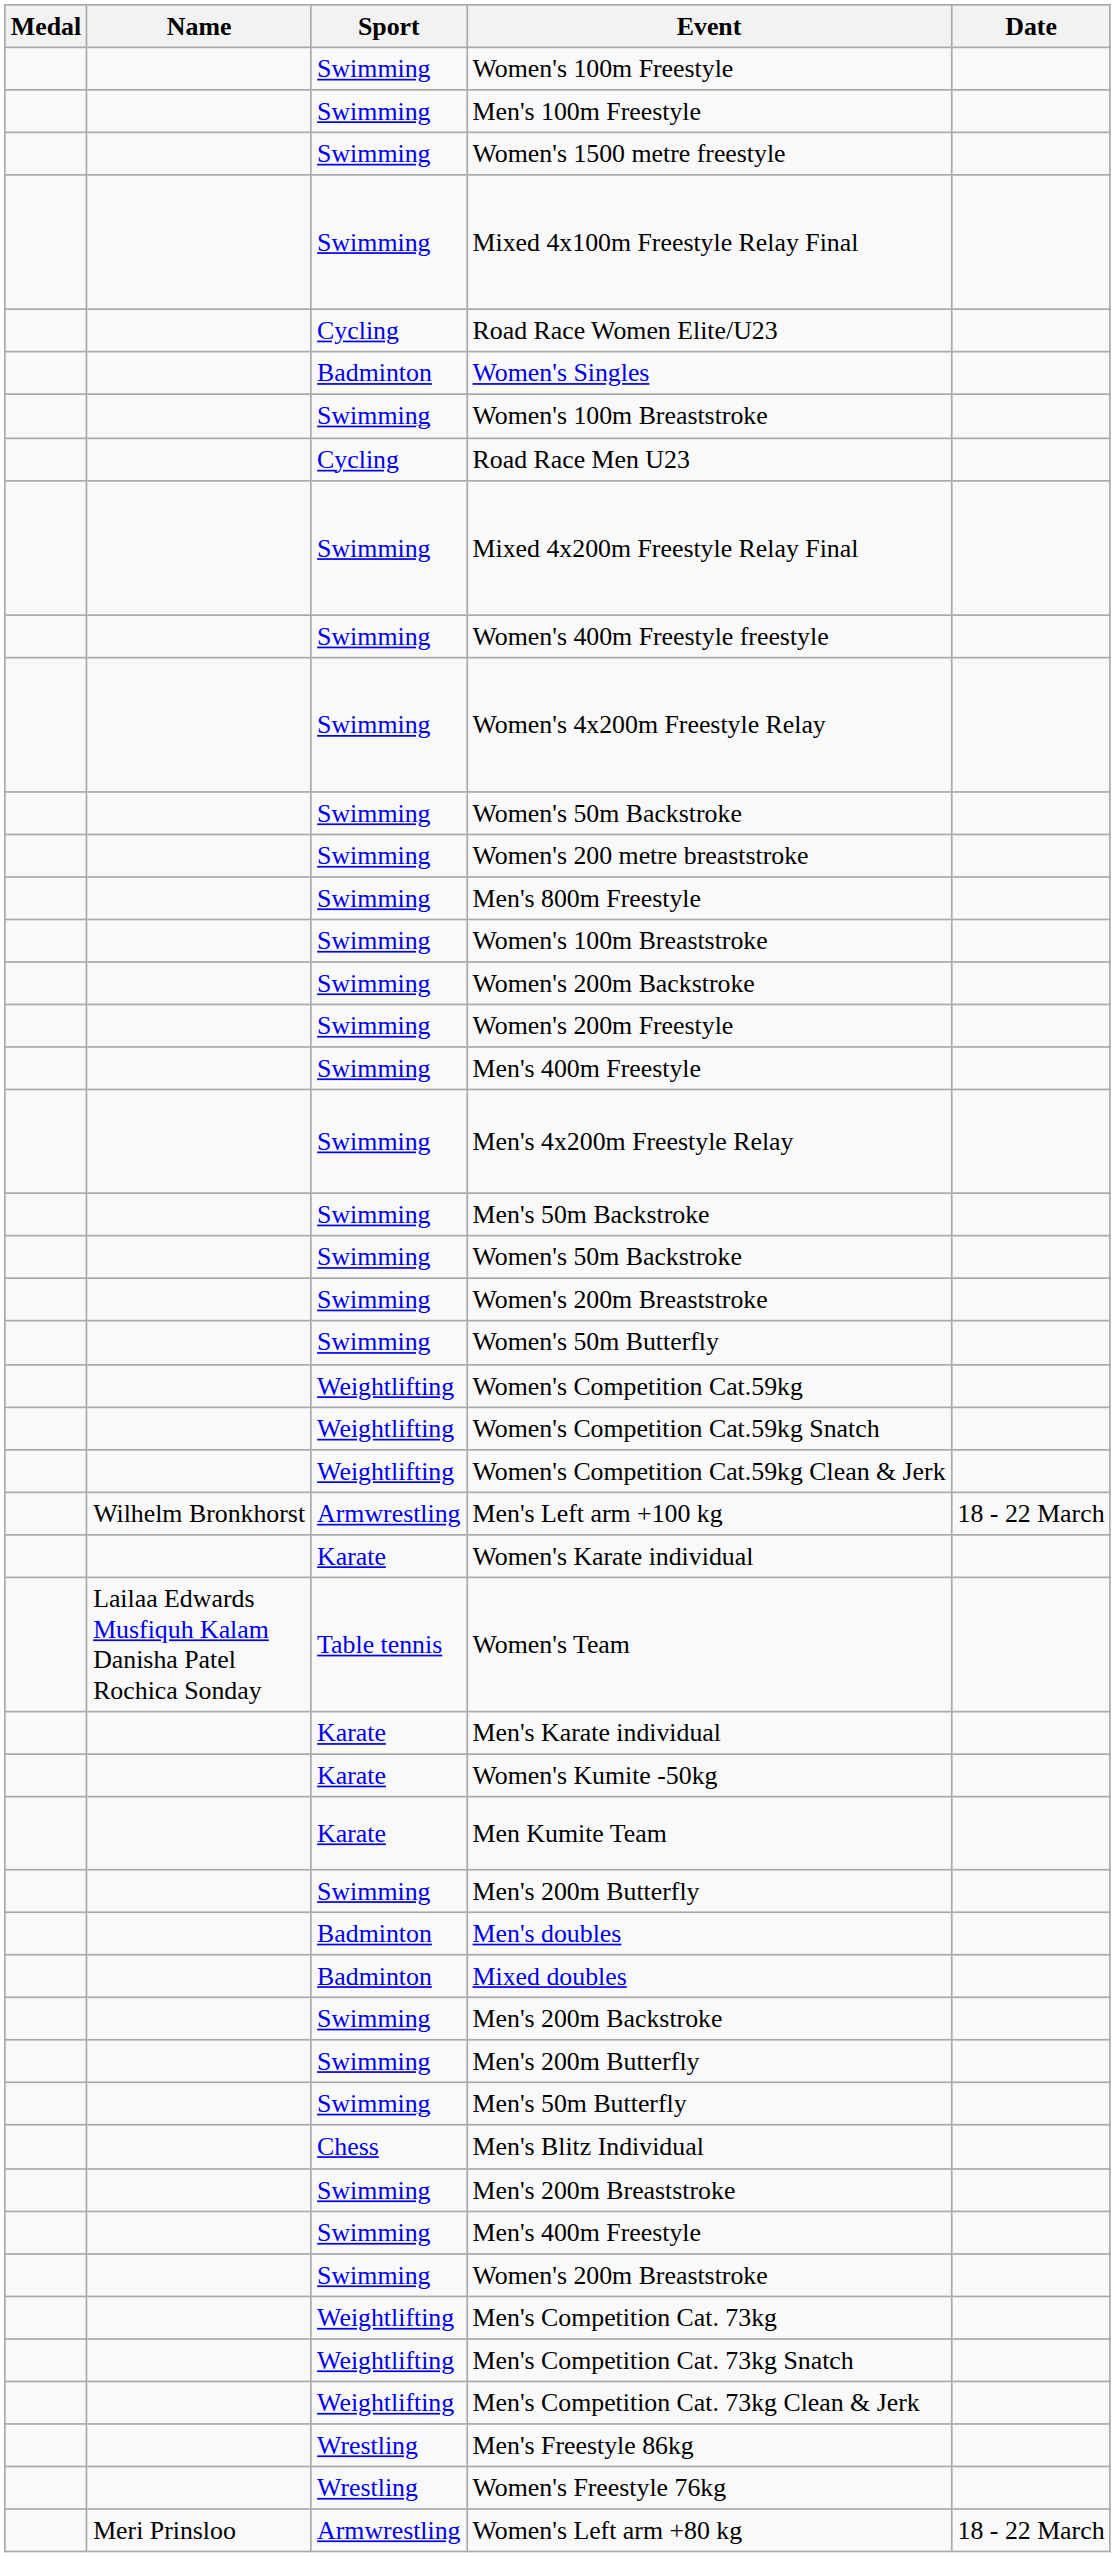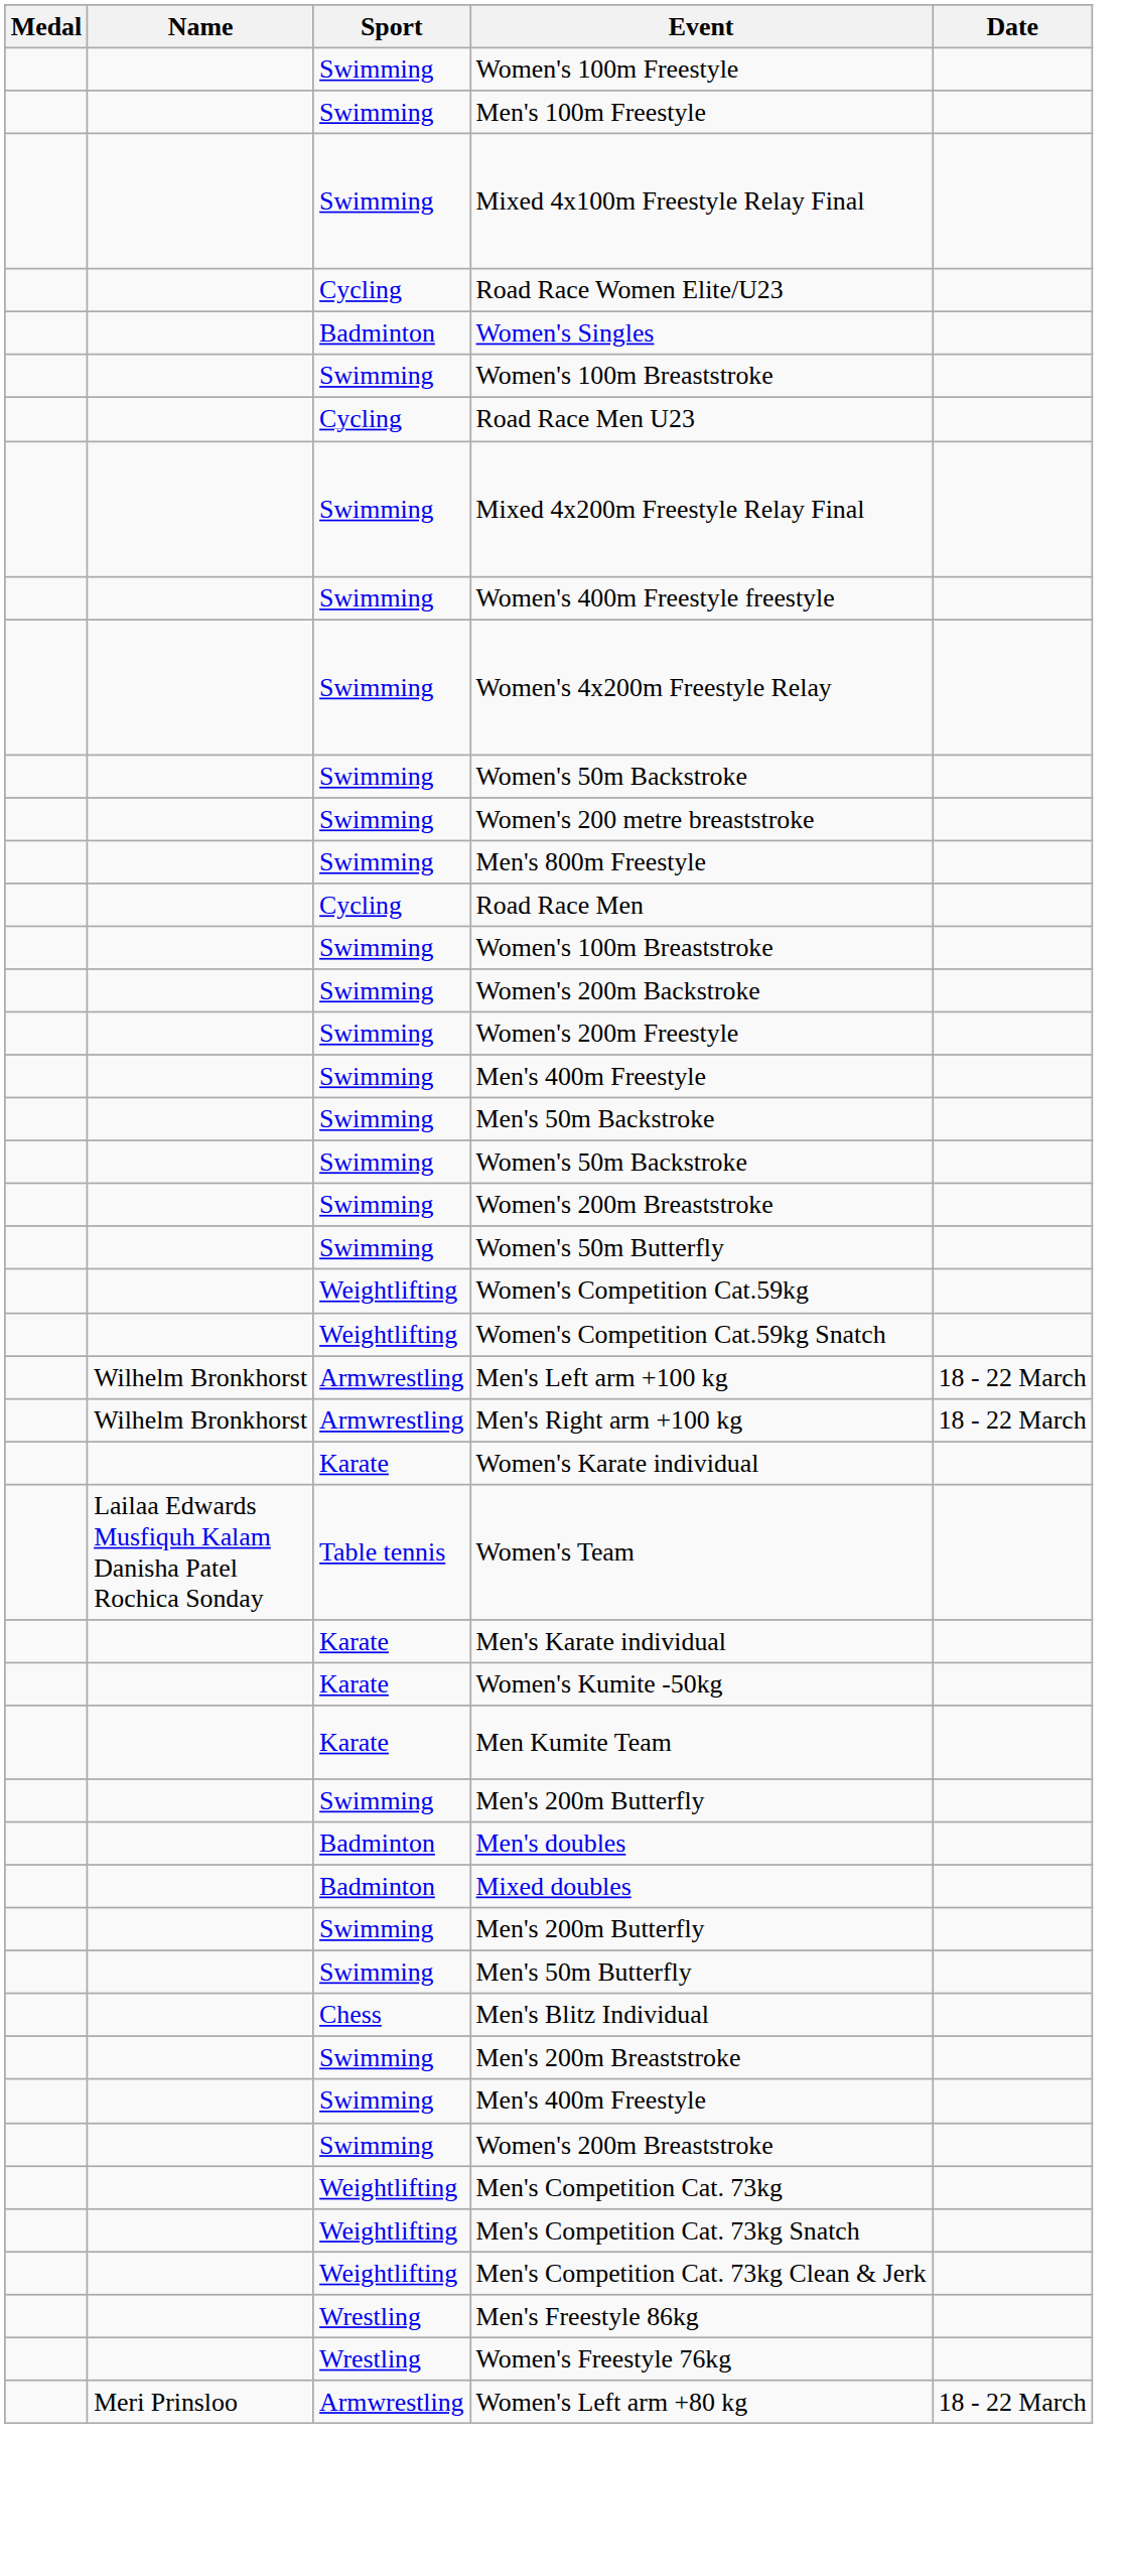 <table class="wikitable sortable" style="font-size:95%">
 <tr>
 <th>Medal</th>
 <th>Name</th>
 <th>Sport</th>
 <th>Event</th>
 <th>Date</th>
 </tr>
 <tr>
 <td></td>
 <td></td>
 <td><a href='#'>Swimming</a></td>
 <td>Women's 100m Freestyle</td>
 <td></td>
 </tr>
 <tr>
 <td></td>
 <td></td>
 <td><a href='#'>Swimming</a></td>
 <td>Men's 100m Freestyle</td>
-<td></td>
-</tr>
-<tr>
-<td></td>
-<td></td>
-<td><a href='#'>Swimming</a></td>
-<td>Women's 1500 metre freestyle</td>
 <td></td>
 </tr>
 <tr>
 <td></td>
 <td><br><br><br><br></td>
 <td><a href='#'>Swimming</a></td>
 <td>Mixed 4x100m Freestyle Relay Final</td>
 <td></td>
 </tr>
 <tr>
 <td></td>
 <td></td>
 <td><a href='#'>Cycling</a></td>
 <td>Road Race Women Elite/U23</td>
 <td></td>
 </tr>
 <tr>
 <td></td>
 <td></td>
 <td><a href='#'>Badminton</a></td>
 <td><a href='#'>Women's Singles</a></td>
 <td></td>
 </tr>
 <tr>
 <td></td>
 <td></td>
 <td><a href='#'>Swimming</a></td>
 <td>Women's 100m Breaststroke</td>
 <td></td>
 </tr>
 <tr>
 <td></td>
 <td></td>
 <td><a href='#'>Cycling</a></td>
 <td>Road Race Men U23</td>
 <td></td>
 </tr>
 <tr>
 <td></td>
 <td><br><br><br><br></td>
 <td><a href='#'>Swimming</a></td>
 <td>Mixed 4x200m Freestyle Relay Final</td>
 <td></td>
 </tr>
 <tr>
 <td></td>
 <td></td>
 <td><a href='#'>Swimming</a></td>
 <td>Women's 400m Freestyle freestyle</td>
 <td></td>
 </tr>
 <tr>
 <td></td>
 <td><br><br><br><br> </td>
 <td><a href='#'>Swimming</a></td>
 <td>Women's 4x200m Freestyle Relay</td>
 <td></td>
 </tr>
 <tr>
 <td></td>
 <td></td>
 <td><a href='#'>Swimming</a></td>
 <td>Women's 50m Backstroke</td>
 <td></td>
 </tr>
 <tr>
 <td></td>
 <td></td>
 <td><a href='#'>Swimming</a></td>
 <td>Women's 200 metre breaststroke</td>
 <td></td>
 </tr>
 <tr>
 <td></td>
 <td></td>
 <td><a href='#'>Swimming</a></td>
 <td>Men's 800m Freestyle</td>
 <td></td>
 </tr>
 <tr>
 <td></td>
 <td></td>
+<td><a href='#'>Cycling</a></td>
+<td>Road Race Men</td>
+<td></td>
+</tr>
+<tr>
+<td></td>
+<td></td>
 <td><a href='#'>Swimming</a></td>
 <td>Women's 100m Breaststroke</td>
 <td></td>
 </tr>
 <tr>
 <td></td>
 <td></td>
 <td><a href='#'>Swimming</a></td>
 <td>Women's 200m Backstroke</td>
 <td></td>
 </tr>
 <tr>
 <td></td>
 <td></td>
 <td><a href='#'>Swimming</a></td>
 <td>Women's 200m Freestyle</td>
 <td></td>
 </tr>
 <tr>
 <td></td>
 <td></td>
 <td><a href='#'>Swimming</a></td>
 <td>Men's 400m Freestyle</td>
-<td></td>
-</tr>
-<tr>
-<td></td>
-<td><br><br><br></td>
-<td><a href='#'>Swimming</a></td>
-<td>Men's 4x200m Freestyle Relay</td>
 <td></td>
 </tr>
 <tr>
 <td></td>
 <td></td>
 <td><a href='#'>Swimming</a></td>
 <td>Men's 50m Backstroke</td>
 <td></td>
 </tr>
 <tr>
 <td></td>
 <td></td>
 <td><a href='#'>Swimming</a></td>
 <td>Women's 50m Backstroke</td>
 <td></td>
 </tr>
 <tr>
 <td></td>
 <td></td>
 <td><a href='#'>Swimming</a></td>
 <td>Women's 200m Breaststroke</td>
 <td></td>
 </tr>
 <tr>
 <td></td>
 <td></td>
 <td><a href='#'>Swimming</a></td>
 <td>Women's 50m Butterfly</td>
 <td></td>
 </tr>
 <tr>
 <td></td>
 <td></td>
 <td><a href='#'>Weightlifting</a></td>
 <td>Women's Competition Cat.59kg</td>
 <td></td>
 </tr>
 <tr>
 <td></td>
 <td></td>
 <td><a href='#'>Weightlifting</a></td>
 <td>Women's Competition Cat.59kg Snatch</td>
 <td></td>
 </tr>
 <tr>
 <td></td>
-<td></td>
-<td><a href='#'>Weightlifting</a></td>
-<td>Women's Competition Cat.59kg Clean & Jerk</td>
-<td></td>
+<td>Wilhelm Bronkhorst</td>
+<td><a href='#'>Armwrestling</a></td>
+<td>Men's Left arm +100 kg</td>
+<td>18 - 22 March</td>
 </tr>
 <tr>
 <td></td>
 <td>Wilhelm Bronkhorst</td>
 <td><a href='#'>Armwrestling</a></td>
-<td>Men's Left arm +100 kg</td>
+<td>Men's Right arm +100 kg</td>
 <td>18 - 22 March</td>
 </tr>
 <tr>
 <td></td>
 <td></td>
 <td><a href='#'>Karate</a></td>
 <td>Women's Karate individual</td>
 <td></td>
 </tr>
 <tr>
 <td></td>
 <td>Lailaa Edwards<br><a href='#'>Musfiquh Kalam</a><br>Danisha Patel<br>Rochica Sonday</td>
 <td><a href='#'>Table tennis</a></td>
 <td>Women's Team</td>
 <td></td>
 </tr>
 <tr>
 <td></td>
 <td></td>
 <td><a href='#'>Karate</a></td>
 <td>Men's Karate individual</td>
 <td></td>
 </tr>
 <tr>
 <td></td>
 <td></td>
 <td><a href='#'>Karate</a></td>
 <td>Women's Kumite -50kg</td>
 <td></td>
 </tr>
 <tr>
 <td></td>
 <td><br><br></td>
 <td><a href='#'>Karate</a></td>
 <td>Men Kumite Team</td>
 <td></td>
 </tr>
 <tr>
 <td></td>
 <td></td>
 <td><a href='#'>Swimming</a></td>
 <td>Men's 200m Butterfly</td>
 <td></td>
 </tr>
 <tr>
 <td></td>
 <td><br></td>
 <td><a href='#'>Badminton</a></td>
 <td><a href='#'>Men's doubles</a></td>
 <td></td>
 </tr>
 <tr>
 <td></td>
 <td><br></td>
 <td><a href='#'>Badminton</a></td>
 <td><a href='#'>Mixed doubles</a></td>
-<td></td>
-</tr>
-<tr>
-<td></td>
-<td></td>
-<td><a href='#'>Swimming</a></td>
-<td>Men's 200m Backstroke</td>
 <td></td>
 </tr>
 <tr>
 <td></td>
 <td></td>
 <td><a href='#'>Swimming</a></td>
 <td>Men's 200m Butterfly</td>
 <td></td>
 </tr>
 <tr>
 <td></td>
 <td></td>
 <td><a href='#'>Swimming</a></td>
 <td>Men's 50m Butterfly</td>
 <td></td>
 </tr>
 <tr>
 <td></td>
 <td></td>
 <td><a href='#'>Chess</a></td>
 <td>Men's Blitz Individual</td>
 <td></td>
 </tr>
 <tr>
 <td></td>
 <td></td>
 <td><a href='#'>Swimming</a></td>
 <td>Men's 200m Breaststroke</td>
 <td></td>
 </tr>
 <tr>
 <td></td>
 <td></td>
 <td><a href='#'>Swimming</a></td>
 <td>Men's 400m Freestyle</td>
 <td></td>
 </tr>
 <tr>
 <td></td>
 <td></td>
 <td><a href='#'>Swimming</a></td>
 <td>Women's 200m Breaststroke</td>
 <td></td>
 </tr>
 <tr>
 <td></td>
 <td></td>
 <td><a href='#'>Weightlifting</a></td>
 <td>Men's Competition Cat. 73kg</td>
 <td></td>
 </tr>
 <tr>
 <td></td>
 <td></td>
 <td><a href='#'>Weightlifting</a></td>
 <td>Men's Competition Cat. 73kg Snatch</td>
 <td></td>
 </tr>
 <tr>
 <td></td>
 <td></td>
 <td><a href='#'>Weightlifting</a></td>
 <td>Men's Competition Cat. 73kg Clean & Jerk</td>
 <td></td>
 </tr>
 <tr>
 <td></td>
 <td></td>
 <td><a href='#'>Wrestling</a></td>
 <td>Men's Freestyle 86kg</td>
 <td></td>
 </tr>
 <tr>
 <td></td>
 <td></td>
 <td><a href='#'>Wrestling</a></td>
 <td>Women's Freestyle 76kg</td>
 <td></td>
 </tr>
 <tr>
 <td></td>
 <td>Meri Prinsloo</td>
 <td><a href='#'>Armwrestling</a></td>
 <td>Women's Left arm +80 kg</td>
 <td>18 - 22 March</td>
 </tr>
 </table>
